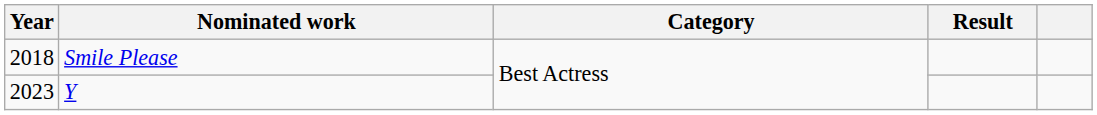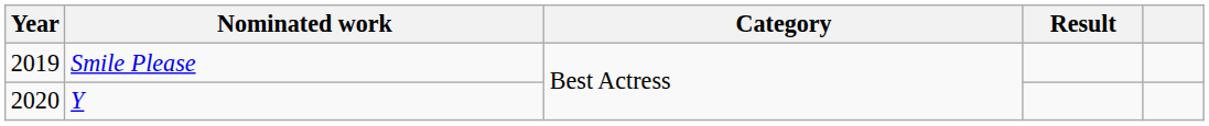 <table class="wikitable">
 <tr>
 <th width="5%">Year</th>
 <th width="40%">Nominated work</th>
 <th width="40%">Category</th>
 <th width="10%">Result</th>
 <th width="5%"></th>
 </tr>
 <tr>
-<td style="text-align:center;">2018</td>
+<td style="text-align:center;">2019</td>
 <td><em><a href='#'>Smile Please</a></em></td>
 <td rowspan="2">Best Actress</td>
 <td></td>
 <td style="text-align:center;"></td>
 </tr>
 <tr>
-<td style="text-align:center;">2023</td>
+<td style="text-align:center;">2020</td>
 <td><em><a href='#'>Y</a></em></td>
 <td></td>
 <td style="text-align:center;"></td>
 </tr>
 </table>
